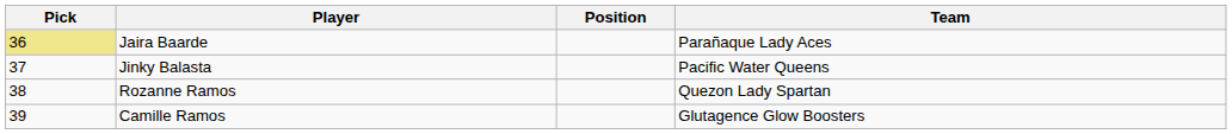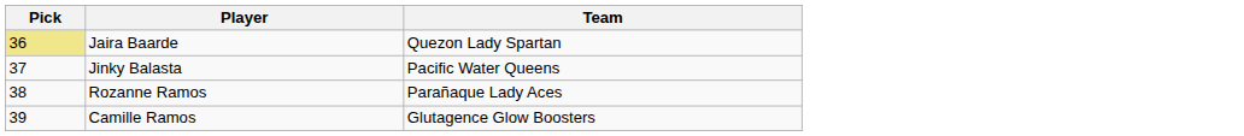 <table class="wikitable sortable">
 <tr>
 <th style="width:5%;">Pick</th>
 <th style="width:20%;">Player</th>
-<th style="width:5%;">Position</th>
 <th style="width:25%;">Team</th>
 </tr>
 <tr>
 <td style="background: khaki;">36</td>
 <td>Jaira Baarde</td>
-<td></td>
-<td>Parañaque Lady Aces</td>
+<td>Quezon Lady Spartan</td>
 </tr>
 <tr>
 <td>37</td>
 <td>Jinky Balasta</td>
-<td></td>
 <td>Pacific Water Queens</td>
 </tr>
 <tr>
 <td>38</td>
 <td>Rozanne Ramos</td>
-<td></td>
-<td>Quezon Lady Spartan</td>
+<td>Parañaque Lady Aces</td>
 </tr>
 <tr>
 <td>39</td>
 <td>Camille Ramos</td>
-<td></td>
 <td>Glutagence Glow Boosters</td>
 </tr>
 </table>
